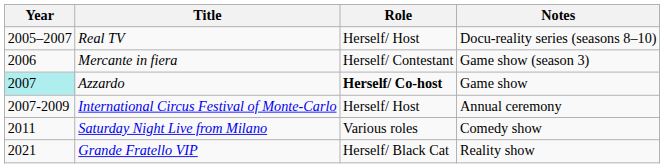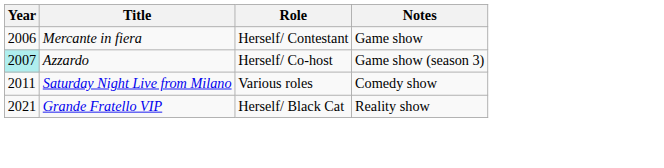 <table class="wikitable">
 <tr>
 <th>Year</th>
 <th>Title</th>
 <th>Role</th>
 <th>Notes</th>
 </tr>
 <tr>
-<td>2005–2007</td>
-<td><em>Real TV</em></td>
-<td>Herself/ Host</td>
-<td>Docu-reality series (seasons 8–10)</td>
-</tr>
-<tr>
 <td>2006</td>
 <td><em>Mercante in fiera</em></td>
 <td>Herself/ Contestant</td>
-<td>Game show (season 3)</td>
+<td>Game show</td>
 </tr>
 <tr>
 <td style="background: paleturquoise;">2007</td>
 <td><em>Azzardo</em></td>
-<td><strong>Herself/ Co-host</strong></td>
-<td>Game show</td>
-</tr>
-<tr>
-<td>2007-2009</td>
-<td><em><a href='#'>International Circus Festival of Monte-Carlo</a></em></td>
-<td>Herself/ Host</td>
-<td>Annual ceremony</td>
+<td>Herself/ Co-host</td>
+<td>Game show (season 3)</td>
 </tr>
 <tr>
 <td>2011</td>
 <td><em><a href='#'>Saturday Night Live from Milano</a></em></td>
 <td>Various roles</td>
 <td>Comedy show</td>
 </tr>
 <tr>
 <td>2021</td>
 <td><em><a href='#'>Grande Fratello VIP</a></em></td>
 <td>Herself/ Black Cat</td>
 <td>Reality show</td>
 </tr>
 </table>
